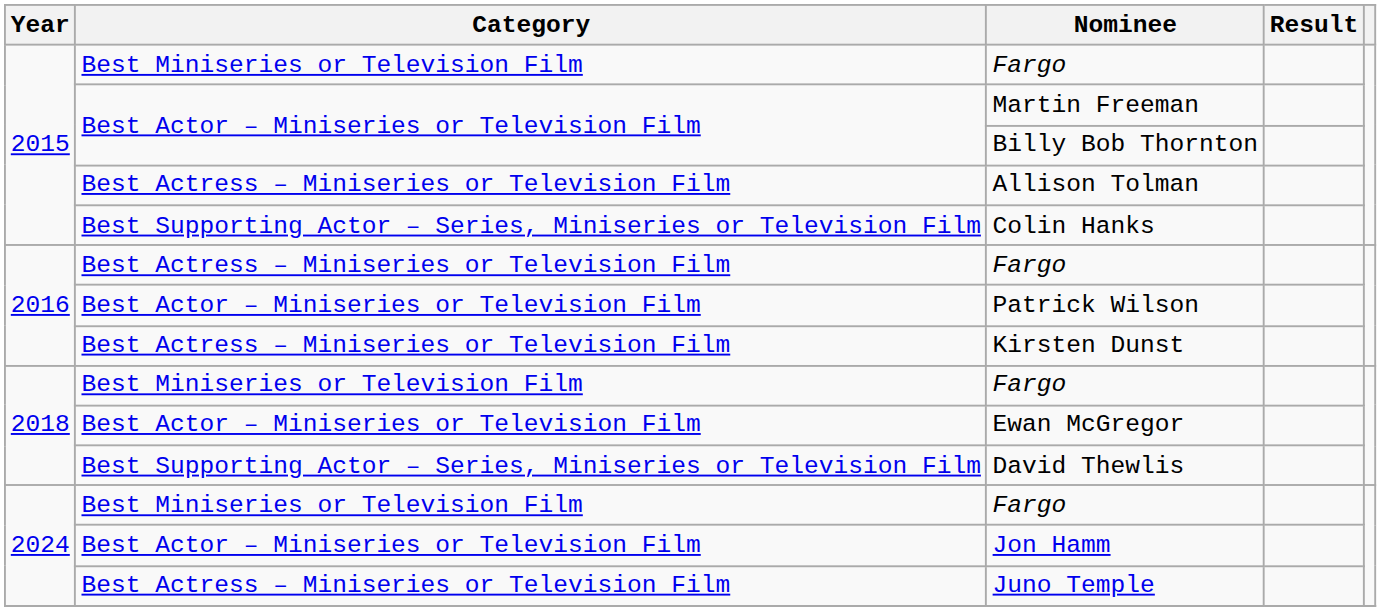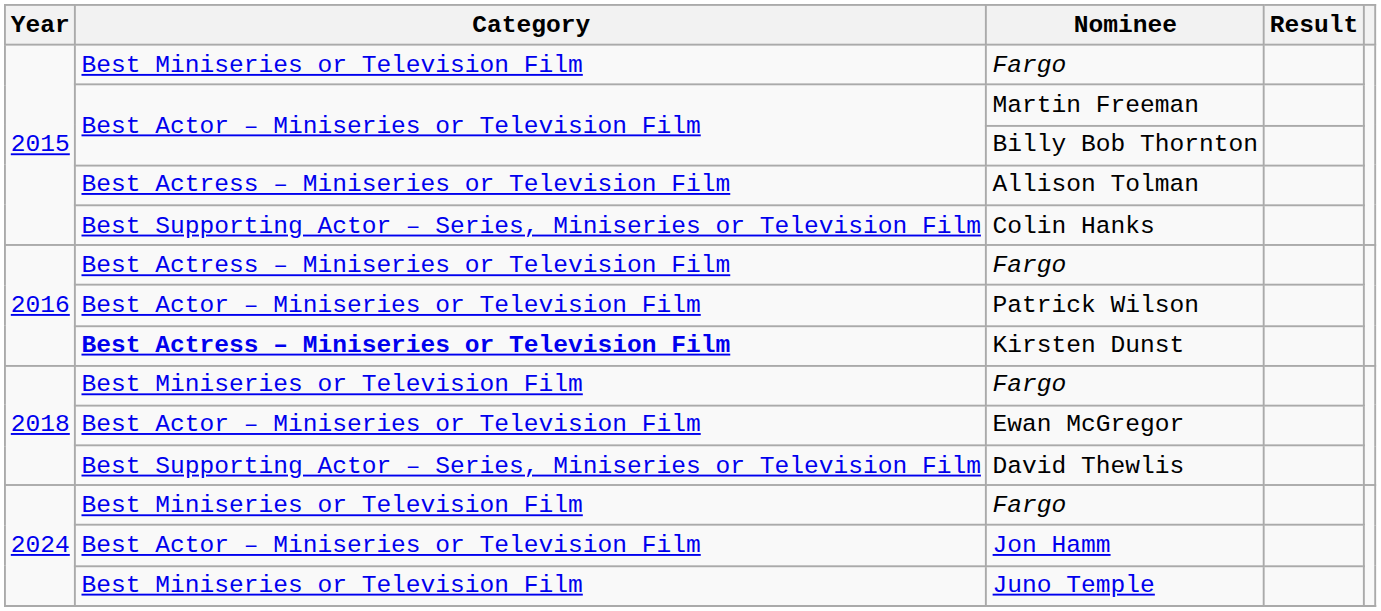 <table class="wikitable sortable">
 <tr>
 <th scope="col">Year</th>
 <th scope="col">Category</th>
 <th scope="col">Nominee</th>
 <th scope="col">Result</th>
 <th scope="col" class="unsortable"></th>
 </tr>
 <tr>
 <td rowspan="5"><a href='#'>2015</a></td>
 <td scope="row"><a href='#'>Best Miniseries or Television Film</a></td>
 <td><em>Fargo</em></td>
 <td></td>
 <td rowspan="5" style="text-align: center;"></td>
 </tr>
 <tr>
 <td scope="row" rowspan="2"><a href='#'>Best Actor – Miniseries or Television Film</a></td>
 <td>Martin Freeman</td>
 <td></td>
 </tr>
 <tr>
 <td>Billy Bob Thornton</td>
 <td></td>
 </tr>
 <tr>
 <td scope="row"><a href='#'>Best Actress – Miniseries or Television Film</a></td>
 <td>Allison Tolman</td>
 <td></td>
 </tr>
 <tr>
 <td scope="row"><a href='#'>Best Supporting Actor – Series, Miniseries or Television Film</a></td>
 <td>Colin Hanks</td>
 <td></td>
 </tr>
 <tr>
 <td rowspan="3"><a href='#'>2016</a></td>
 <td scope="row"><a href='#'>Best Actress – Miniseries or Television Film</a></td>
 <td><em>Fargo</em></td>
 <td></td>
 <td rowspan="3" style="text-align: center;"></td>
 </tr>
 <tr>
 <td scope="row"><a href='#'>Best Actor – Miniseries or Television Film</a></td>
 <td>Patrick Wilson</td>
 <td></td>
 </tr>
 <tr>
-<td scope="row"><a href='#'>Best Actress – Miniseries or Television Film</a></td>
+<td scope="row"><strong><a href='#'>Best Actress – Miniseries or Television Film</a></strong></td>
 <td>Kirsten Dunst</td>
 <td></td>
 </tr>
 <tr>
 <td rowspan="3"><a href='#'>2018</a></td>
 <td scope="row"><a href='#'>Best Miniseries or Television Film</a></td>
 <td><em>Fargo</em></td>
 <td></td>
 <td rowspan="3" style="text-align: center;"></td>
 </tr>
 <tr>
 <td scope="row"><a href='#'>Best Actor – Miniseries or Television Film</a></td>
 <td>Ewan McGregor</td>
 <td></td>
 </tr>
 <tr>
 <td scope="row"><a href='#'>Best Supporting Actor – Series, Miniseries or Television Film</a></td>
 <td>David Thewlis</td>
 <td></td>
 </tr>
 <tr>
 <td rowspan="3"><a href='#'>2024</a></td>
 <td scope="row"><a href='#'>Best Miniseries or Television Film</a></td>
 <td><em>Fargo</em></td>
 <td></td>
 <td rowspan="3" style="text-align: center;"></td>
 </tr>
 <tr>
 <td scope="row"><a href='#'>Best Actor – Miniseries or Television Film</a></td>
 <td><a href='#'>Jon Hamm</a></td>
 <td></td>
 </tr>
 <tr>
-<td scope="row"><a href='#'>Best Actress – Miniseries or Television Film</a></td>
+<td scope="row"><a href='#'>Best Miniseries or Television Film</a></td>
 <td><a href='#'>Juno Temple</a></td>
 <td></td>
 </tr>
 <tr>
 </tr>
 </table>
